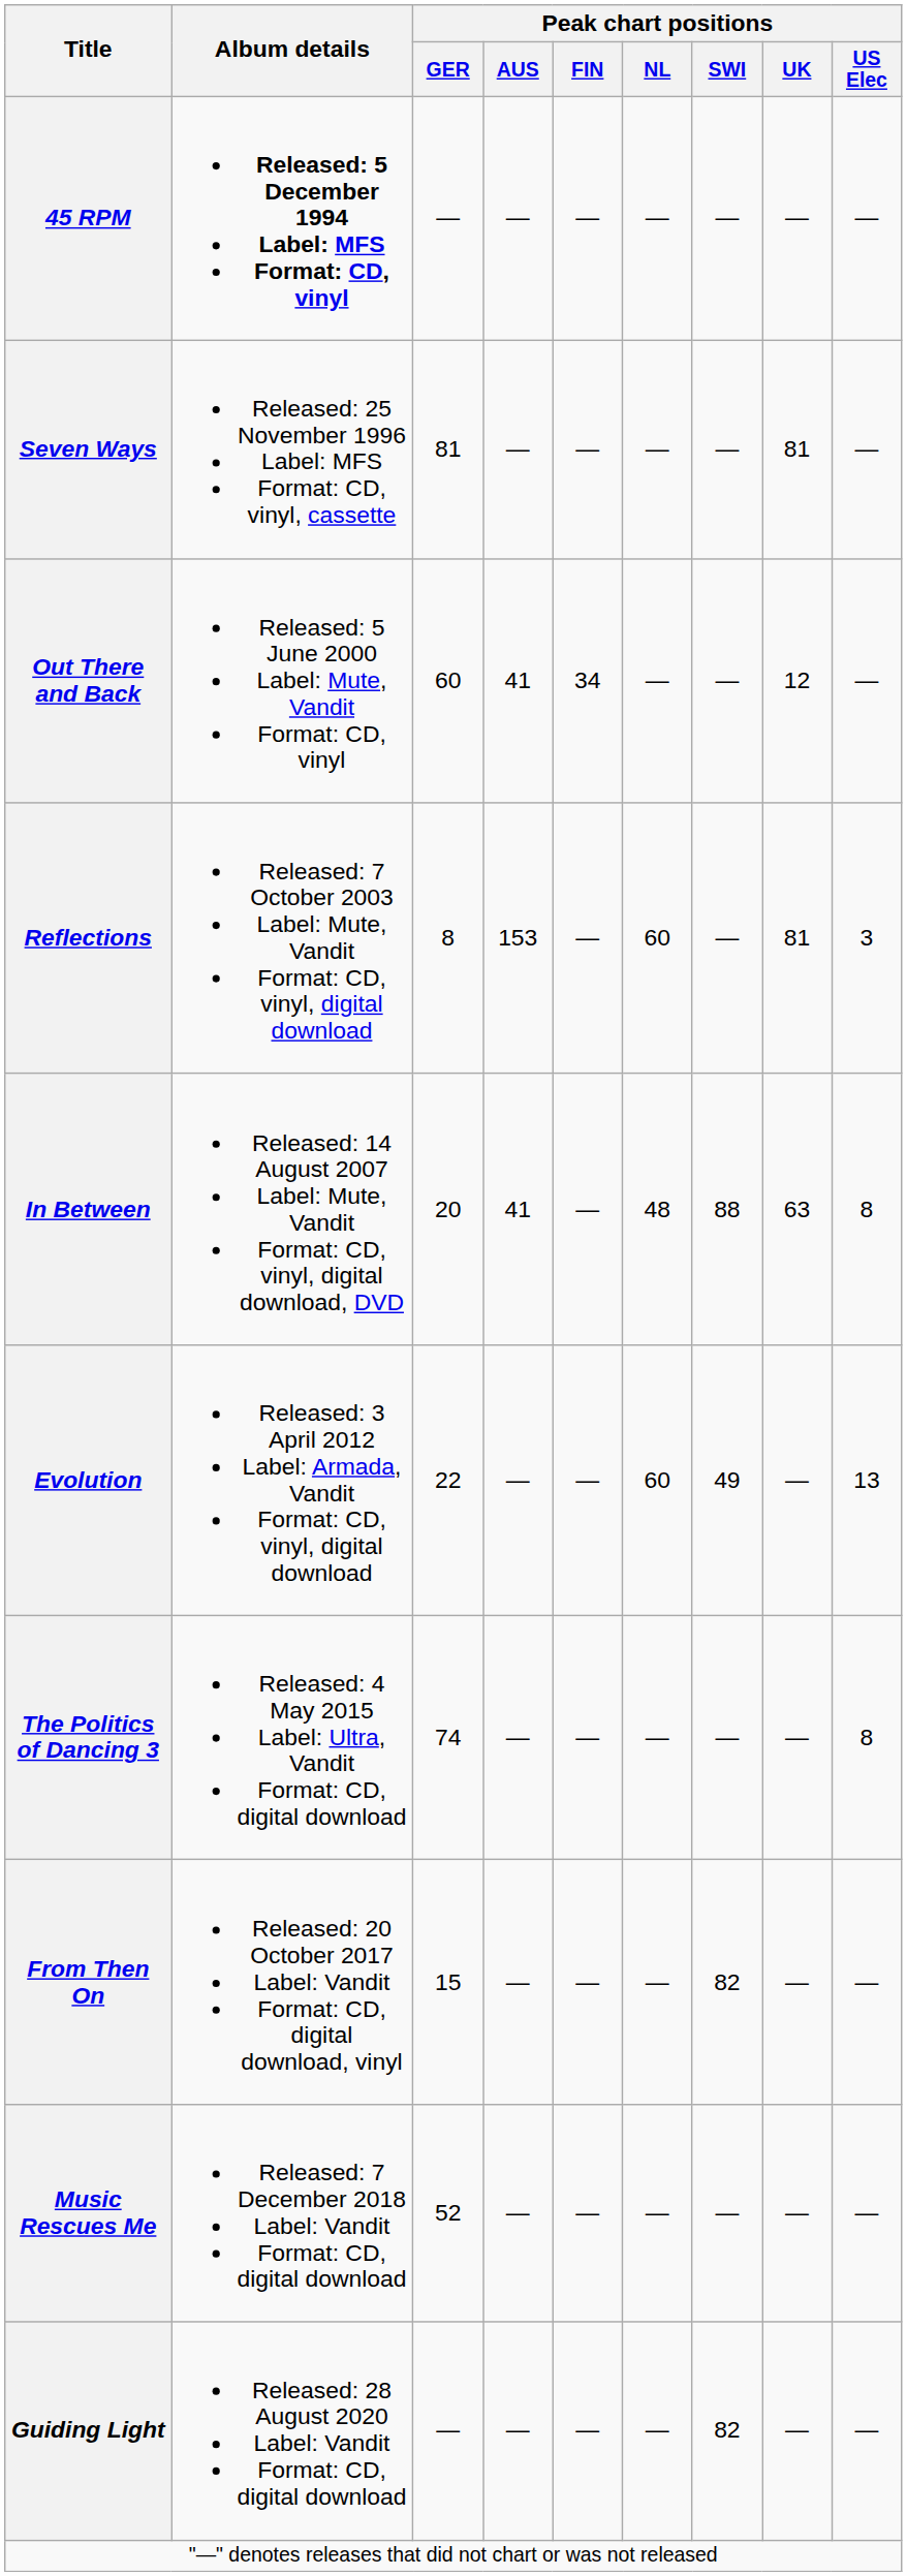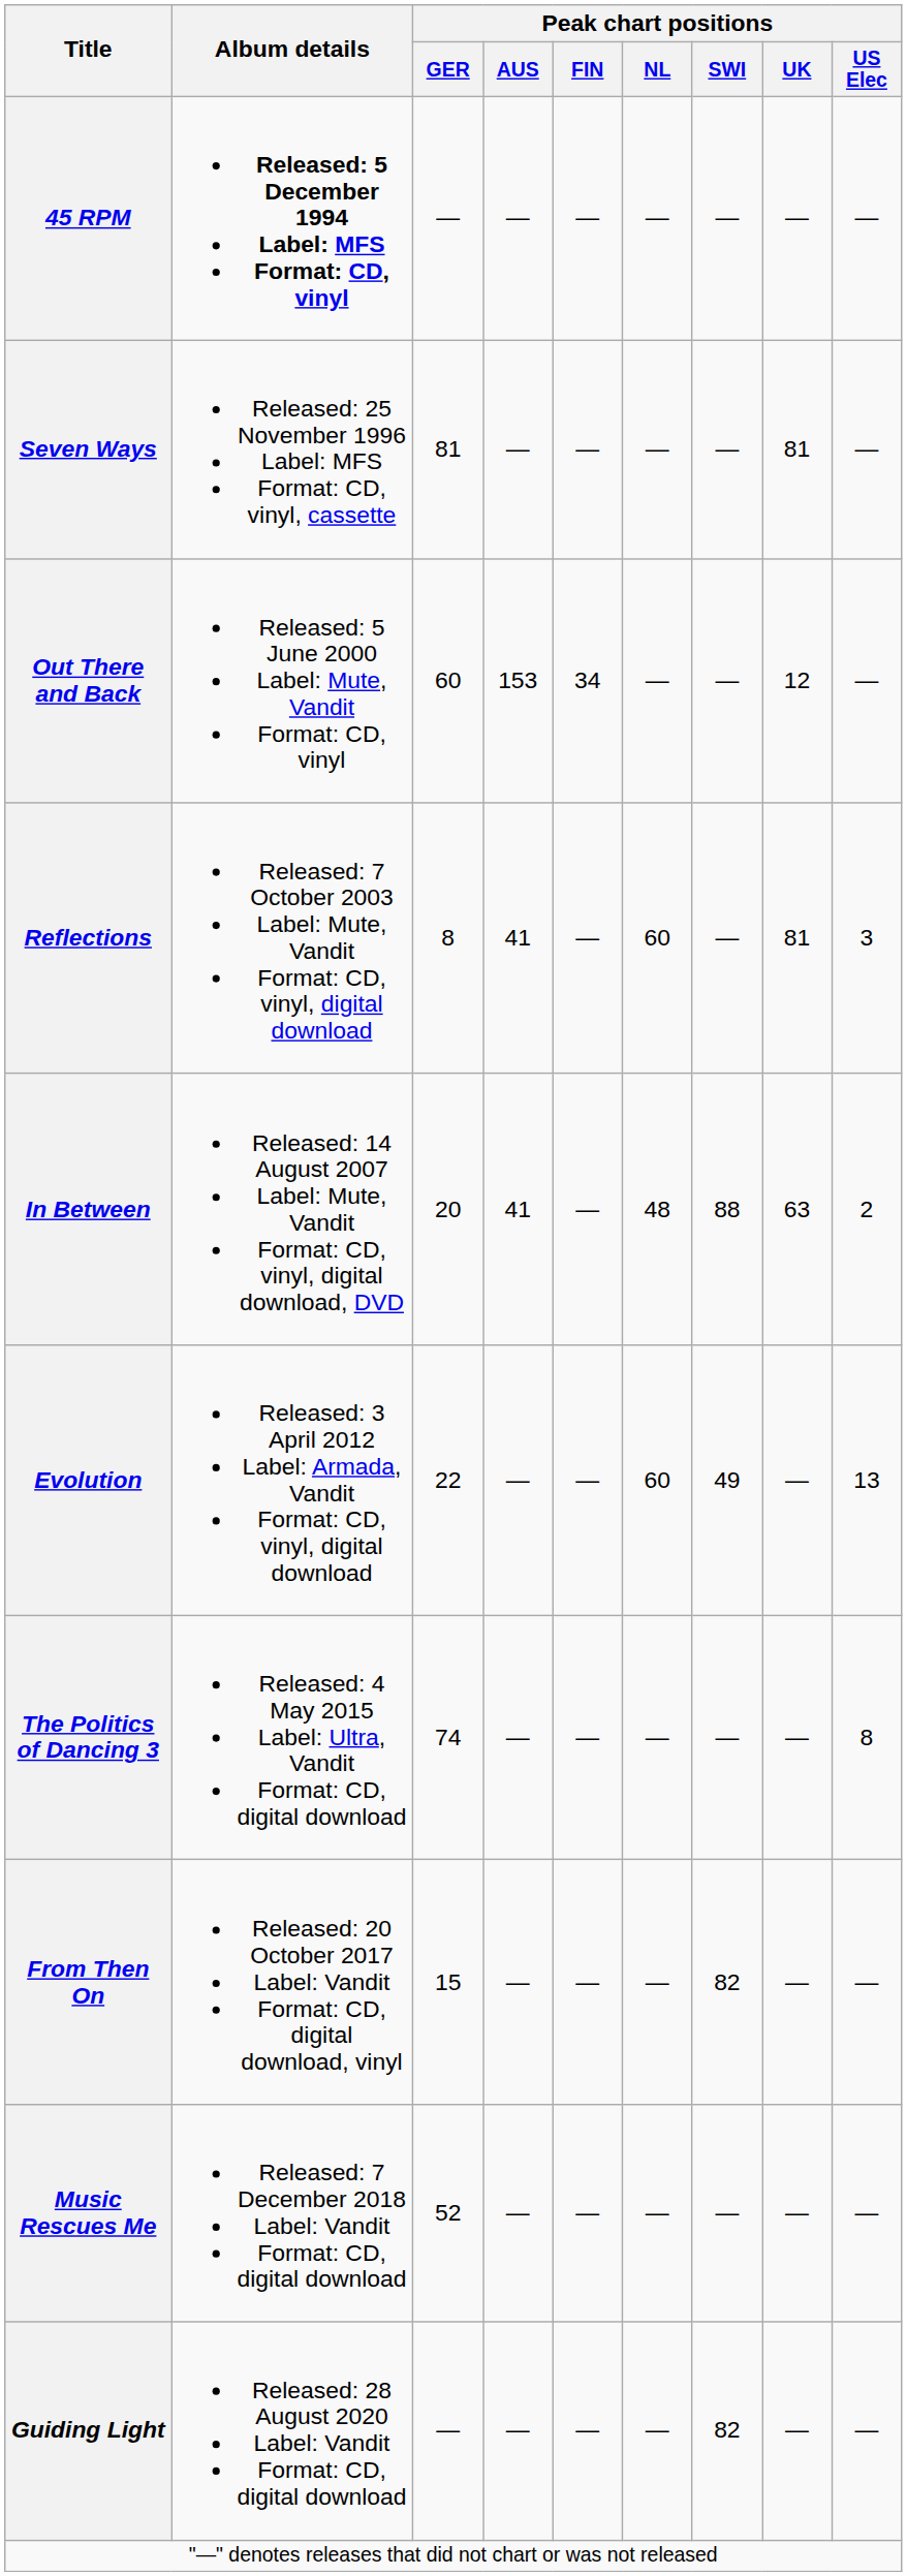 <table class="wikitable plainrowheaders" style="text-align:center;">
 <tr>
 <th rowspan="2">Title</th>
 <th rowspan="2">Album details</th>
 <th colspan="7">Peak chart positions</th>
 </tr>
 <tr>
 <th style="width:3em;font-size:85%;"><a href='#'>GER</a><br></th>
 <th style="width:3em;font-size:85%;"><a href='#'>AUS</a><br></th>
 <th style="width:3em;font-size:85%;"><a href='#'>FIN</a><br></th>
 <th style="width:3em;font-size:85%;"><a href='#'>NL</a><br></th>
 <th style="width:3em;font-size:85%;"><a href='#'>SWI</a><br></th>
 <th style="width:3em;font-size:85%;"><a href='#'>UK</a><br></th>
 <th style="width:3em;font-size:85%;"><a href='#'>US Elec</a><br></th>
 </tr>
 <tr>
 <th scope="row"><em><a href='#'>45 RPM</a></em></th>
 <td><strong><br><ul><li>Released: 5 December 1994</li><li>Label: <a href='#'>MFS</a></li><li>Format: <a href='#'>CD</a>, <a href='#'>vinyl</a></li></ul></strong></td>
 <td>—</td>
 <td>—</td>
 <td>—</td>
 <td>—</td>
 <td>—</td>
 <td>—</td>
 <td>—</td>
 </tr>
 <tr>
 <th scope="row"><em><a href='#'>Seven Ways</a></em></th>
 <td><br><ul><li>Released: 25 November 1996</li><li>Label: MFS</li><li>Format: CD, vinyl, <a href='#'>cassette</a></li></ul></td>
 <td>81</td>
 <td>—</td>
 <td>—</td>
 <td>—</td>
 <td>—</td>
 <td>81</td>
 <td>—</td>
 </tr>
 <tr>
 <th scope="row"><em><a href='#'>Out There and Back</a></em></th>
 <td><br><ul><li>Released: 5 June 2000</li><li>Label: <a href='#'>Mute</a>, <a href='#'>Vandit</a></li><li>Format: CD, vinyl</li></ul></td>
 <td>60</td>
-<td>41</td>
+<td>153</td>
 <td>34</td>
 <td>—</td>
 <td>—</td>
 <td>12</td>
 <td>—</td>
 </tr>
 <tr>
 <th scope="row"><em><a href='#'>Reflections</a></em></th>
 <td><br><ul><li>Released: 7 October 2003</li><li>Label: Mute, Vandit</li><li>Format: CD, vinyl, <a href='#'>digital download</a></li></ul></td>
 <td>8</td>
-<td>153</td>
+<td>41</td>
 <td>—</td>
 <td>60</td>
 <td>—</td>
 <td>81</td>
 <td>3</td>
 </tr>
 <tr>
 <th scope="row"><em><a href='#'>In Between</a></em></th>
 <td><br><ul><li>Released: 14 August 2007</li><li>Label: Mute, Vandit</li><li>Format: CD, vinyl, digital download, <a href='#'>DVD</a></li></ul></td>
 <td>20</td>
 <td>41</td>
 <td>—</td>
 <td>48</td>
 <td>88</td>
 <td>63</td>
-<td>8</td>
+<td>2</td>
 </tr>
 <tr>
 <th scope="row"><em><a href='#'>Evolution</a></em></th>
 <td><br><ul><li>Released: 3 April 2012</li><li>Label: <a href='#'>Armada</a>, Vandit</li><li>Format: CD, vinyl, digital download</li></ul></td>
 <td>22</td>
 <td>—</td>
 <td>—</td>
 <td>60</td>
 <td>49</td>
 <td>—</td>
 <td>13</td>
 </tr>
 <tr>
 <th scope="row"><em><a href='#'>The Politics of Dancing 3</a></em></th>
 <td><br><ul><li>Released: 4 May 2015</li><li>Label: <a href='#'>Ultra</a>, Vandit</li><li>Format: CD, digital download</li></ul></td>
 <td>74</td>
 <td>—</td>
 <td>—</td>
 <td>—</td>
 <td>—</td>
 <td>—</td>
 <td>8</td>
 </tr>
 <tr>
 <th scope="row"><em><a href='#'>From Then On</a></em></th>
 <td><br><ul><li>Released: 20 October 2017</li><li>Label: Vandit</li><li>Format: CD, digital download, vinyl</li></ul></td>
 <td>15</td>
 <td>—</td>
 <td>—</td>
 <td>—</td>
 <td>82</td>
 <td>—</td>
 <td>—</td>
 </tr>
 <tr>
 <th scope="row"><em><a href='#'>Music Rescues Me</a></em></th>
 <td><br><ul><li>Released: 7 December 2018</li><li>Label: Vandit</li><li>Format: CD, digital download</li></ul></td>
 <td>52</td>
 <td>—</td>
 <td>—</td>
 <td>—</td>
 <td>—</td>
 <td>—</td>
 <td>—</td>
 </tr>
 <tr>
 <th scope="row"><em>Guiding Light</em></th>
 <td><br><ul><li>Released: 28 August 2020</li><li>Label: Vandit</li><li>Format: CD, digital download</li></ul></td>
 <td>—</td>
 <td>—</td>
 <td>—</td>
 <td>—</td>
 <td>82</td>
 <td>—</td>
 <td>—</td>
 </tr>
 <tr>
 <td colspan="10" style="font-size:85%">"—" denotes releases that did not chart or was not released</td>
 </tr>
 </table>
